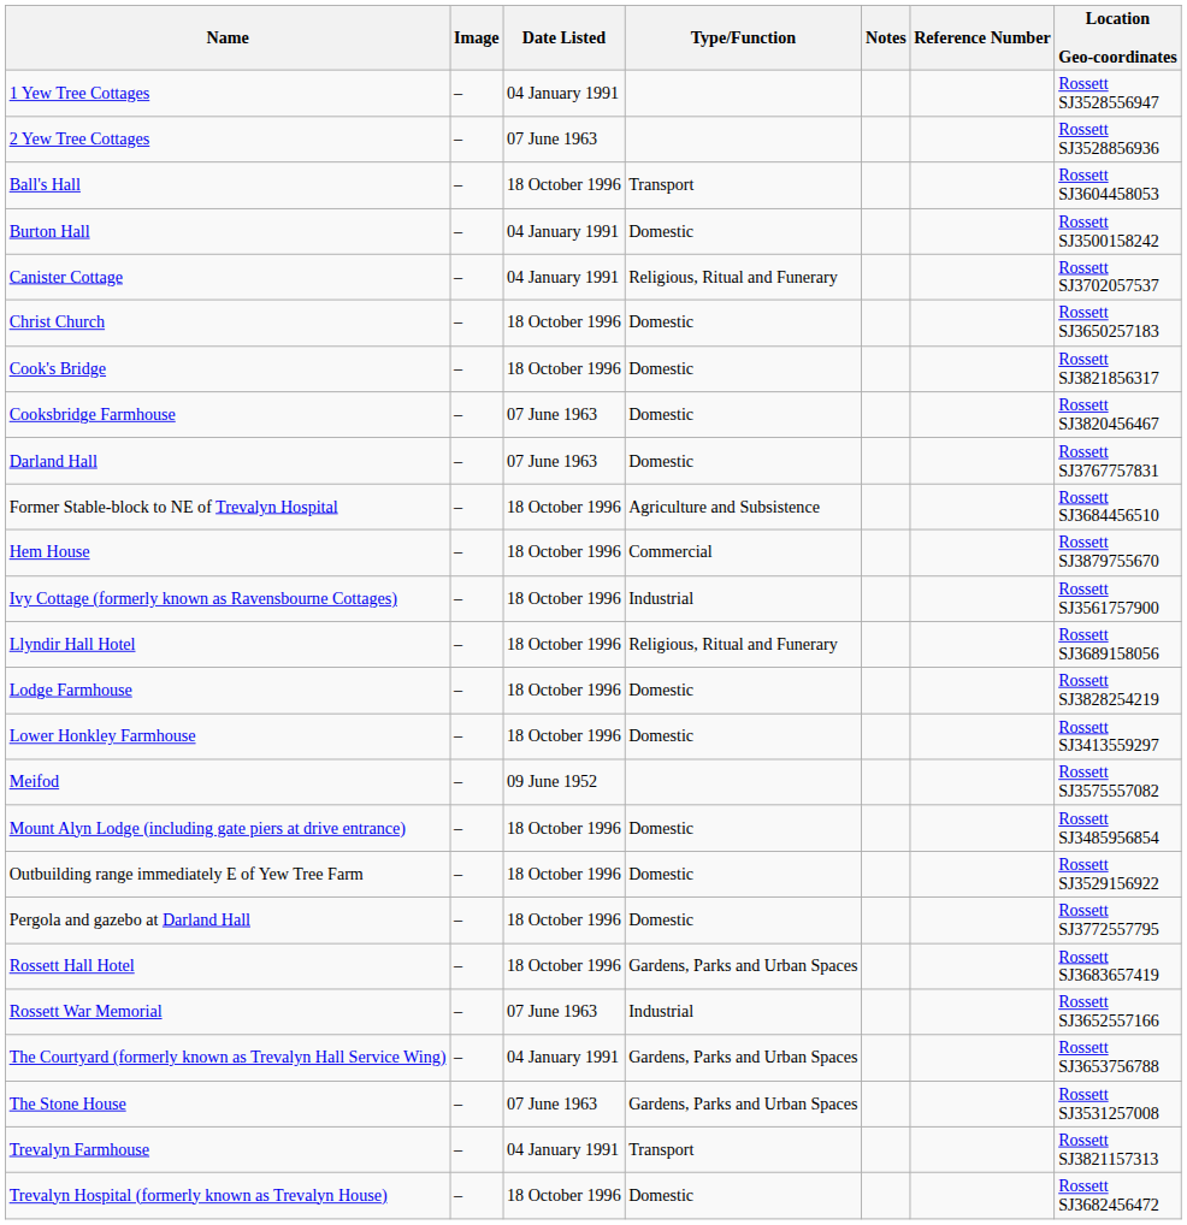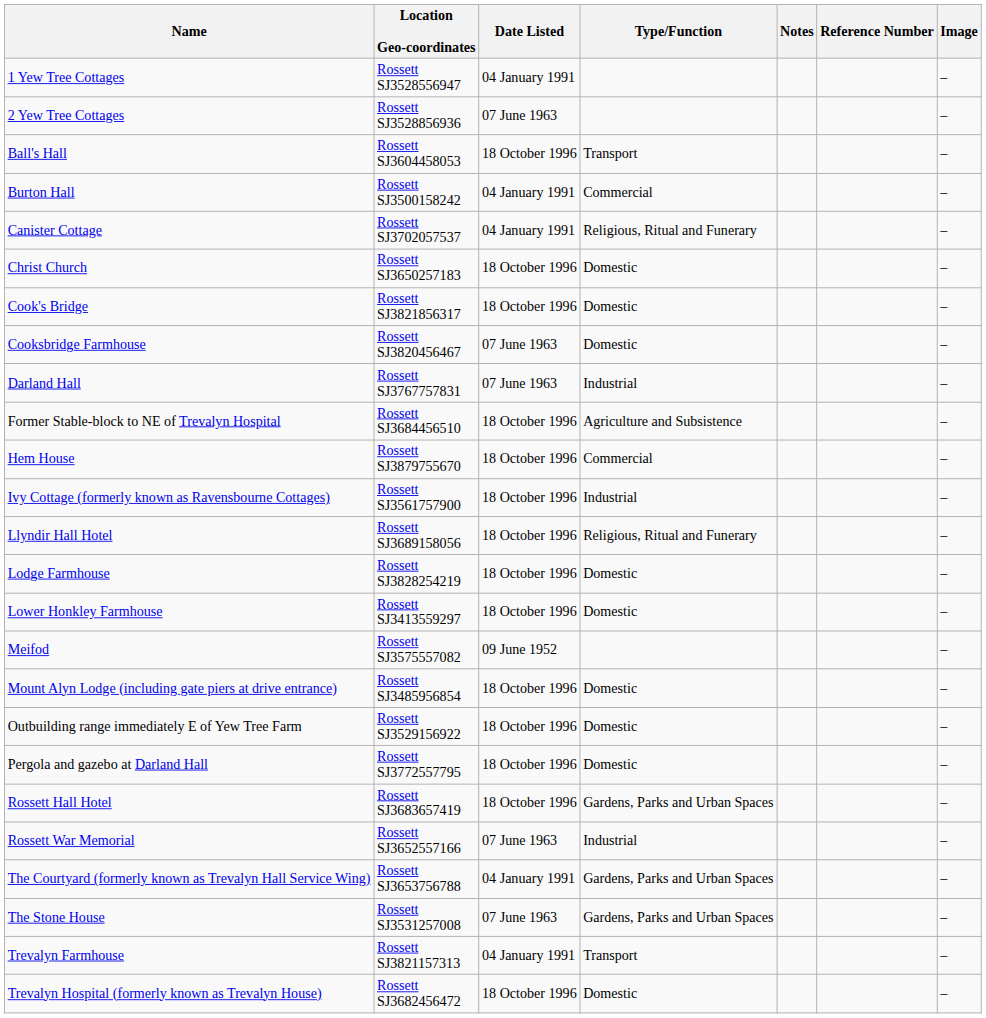 <table class="wikitable sortable">
 <tr>
 <th>Name</th>
-<th>Image</th>
+<th>Location<br><br>Geo-coordinates</th>
 <th>Date Listed</th>
 <th>Type/Function</th>
 <th>Notes</th>
 <th>Reference Number</th>
-<th>Location<br><br>Geo-coordinates</th>
+<th>Image</th>
 </tr>
 <tr>
 <td><a href='#'>1 Yew Tree Cottages</a></td>
-<td>–</td>
+<td><a href='#'>Rossett</a><br>SJ3528556947<br></td>
 <td>04 January 1991</td>
 <td></td>
 <td></td>
 <td></td>
-<td><a href='#'>Rossett</a><br>SJ3528556947<br></td>
+<td>–</td>
 </tr>
 <tr>
 <td><a href='#'>2 Yew Tree Cottages</a></td>
-<td>–</td>
+<td><a href='#'>Rossett</a><br>SJ3528856936<br></td>
 <td>07 June 1963</td>
 <td></td>
 <td></td>
 <td></td>
-<td><a href='#'>Rossett</a><br>SJ3528856936<br></td>
+<td>–</td>
 </tr>
 <tr>
 <td><a href='#'>Ball's Hall</a></td>
-<td>–</td>
+<td><a href='#'>Rossett</a><br>SJ3604458053<br></td>
 <td>18 October 1996</td>
 <td>Transport</td>
 <td></td>
 <td></td>
-<td><a href='#'>Rossett</a><br>SJ3604458053<br></td>
+<td>–</td>
 </tr>
 <tr>
 <td><a href='#'>Burton Hall</a></td>
-<td>–</td>
+<td><a href='#'>Rossett</a><br>SJ3500158242<br></td>
 <td>04 January 1991</td>
-<td>Domestic</td>
+<td>Commercial</td>
 <td></td>
 <td></td>
-<td><a href='#'>Rossett</a><br>SJ3500158242<br></td>
+<td>–</td>
 </tr>
 <tr>
 <td><a href='#'>Canister Cottage</a></td>
-<td>–</td>
+<td><a href='#'>Rossett</a><br>SJ3702057537<br></td>
 <td>04 January 1991</td>
 <td>Religious, Ritual and Funerary</td>
 <td></td>
 <td></td>
-<td><a href='#'>Rossett</a><br>SJ3702057537<br></td>
+<td>–</td>
 </tr>
 <tr>
 <td><a href='#'>Christ Church</a></td>
-<td>–</td>
+<td><a href='#'>Rossett</a><br>SJ3650257183<br></td>
 <td>18 October 1996</td>
 <td>Domestic</td>
 <td></td>
 <td></td>
-<td><a href='#'>Rossett</a><br>SJ3650257183<br></td>
+<td>–</td>
 </tr>
 <tr>
 <td><a href='#'>Cook's Bridge</a></td>
-<td>–</td>
+<td><a href='#'>Rossett</a><br>SJ3821856317<br></td>
 <td>18 October 1996</td>
 <td>Domestic</td>
 <td></td>
 <td></td>
-<td><a href='#'>Rossett</a><br>SJ3821856317<br></td>
+<td>–</td>
 </tr>
 <tr>
 <td><a href='#'>Cooksbridge Farmhouse</a></td>
-<td>–</td>
+<td><a href='#'>Rossett</a><br>SJ3820456467<br></td>
 <td>07 June 1963</td>
 <td>Domestic</td>
 <td></td>
 <td></td>
-<td><a href='#'>Rossett</a><br>SJ3820456467<br></td>
+<td>–</td>
 </tr>
 <tr>
 <td><a href='#'>Darland Hall</a></td>
-<td>–</td>
+<td><a href='#'>Rossett</a><br>SJ3767757831<br></td>
 <td>07 June 1963</td>
-<td>Domestic</td>
+<td>Industrial</td>
 <td></td>
 <td></td>
-<td><a href='#'>Rossett</a><br>SJ3767757831<br></td>
+<td>–</td>
 </tr>
 <tr>
 <td>Former Stable-block to NE of <a href='#'>Trevalyn Hospital</a></td>
-<td>–</td>
+<td><a href='#'>Rossett</a><br>SJ3684456510<br></td>
 <td>18 October 1996</td>
 <td>Agriculture and Subsistence</td>
 <td></td>
 <td></td>
-<td><a href='#'>Rossett</a><br>SJ3684456510<br></td>
+<td>–</td>
 </tr>
 <tr>
 <td><a href='#'>Hem House</a></td>
-<td>–</td>
+<td><a href='#'>Rossett</a><br>SJ3879755670<br></td>
 <td>18 October 1996</td>
 <td>Commercial</td>
 <td></td>
 <td></td>
-<td><a href='#'>Rossett</a><br>SJ3879755670<br></td>
+<td>–</td>
 </tr>
 <tr>
 <td><a href='#'>Ivy Cottage (formerly known as Ravensbourne Cottages)</a></td>
-<td>–</td>
+<td><a href='#'>Rossett</a><br>SJ3561757900<br></td>
 <td>18 October 1996</td>
 <td>Industrial</td>
 <td></td>
 <td></td>
-<td><a href='#'>Rossett</a><br>SJ3561757900<br></td>
+<td>–</td>
 </tr>
 <tr>
 <td><a href='#'>Llyndir Hall Hotel</a></td>
-<td>–</td>
+<td><a href='#'>Rossett</a><br>SJ3689158056<br></td>
 <td>18 October 1996</td>
 <td>Religious, Ritual and Funerary</td>
 <td></td>
 <td></td>
-<td><a href='#'>Rossett</a><br>SJ3689158056<br></td>
+<td>–</td>
 </tr>
 <tr>
 <td><a href='#'>Lodge Farmhouse</a></td>
-<td>–</td>
+<td><a href='#'>Rossett</a><br>SJ3828254219<br></td>
 <td>18 October 1996</td>
 <td>Domestic</td>
 <td></td>
 <td></td>
-<td><a href='#'>Rossett</a><br>SJ3828254219<br></td>
+<td>–</td>
 </tr>
 <tr>
 <td><a href='#'>Lower Honkley Farmhouse</a></td>
-<td>–</td>
+<td><a href='#'>Rossett</a><br>SJ3413559297<br></td>
 <td>18 October 1996</td>
 <td>Domestic</td>
 <td></td>
 <td></td>
-<td><a href='#'>Rossett</a><br>SJ3413559297<br></td>
+<td>–</td>
 </tr>
 <tr>
 <td><a href='#'>Meifod</a></td>
-<td>–</td>
+<td><a href='#'>Rossett</a><br>SJ3575557082<br></td>
 <td>09 June 1952</td>
 <td></td>
 <td></td>
 <td></td>
-<td><a href='#'>Rossett</a><br>SJ3575557082<br></td>
+<td>–</td>
 </tr>
 <tr>
 <td><a href='#'>Mount Alyn Lodge (including gate piers at drive entrance)</a></td>
-<td>–</td>
+<td><a href='#'>Rossett</a><br>SJ3485956854<br></td>
 <td>18 October 1996</td>
 <td>Domestic</td>
 <td></td>
 <td></td>
-<td><a href='#'>Rossett</a><br>SJ3485956854<br></td>
+<td>–</td>
 </tr>
 <tr>
 <td>Outbuilding range immediately E of Yew Tree Farm</td>
-<td>–</td>
+<td><a href='#'>Rossett</a><br>SJ3529156922<br></td>
 <td>18 October 1996</td>
 <td>Domestic</td>
 <td></td>
 <td></td>
-<td><a href='#'>Rossett</a><br>SJ3529156922<br></td>
+<td>–</td>
 </tr>
 <tr>
 <td>Pergola and gazebo at <a href='#'>Darland Hall</a></td>
-<td>–</td>
+<td><a href='#'>Rossett</a><br>SJ3772557795<br></td>
 <td>18 October 1996</td>
 <td>Domestic</td>
 <td></td>
 <td></td>
-<td><a href='#'>Rossett</a><br>SJ3772557795<br></td>
+<td>–</td>
 </tr>
 <tr>
 <td><a href='#'>Rossett Hall Hotel</a></td>
-<td>–</td>
+<td><a href='#'>Rossett</a><br>SJ3683657419<br></td>
 <td>18 October 1996</td>
 <td>Gardens, Parks and Urban Spaces</td>
 <td></td>
 <td></td>
-<td><a href='#'>Rossett</a><br>SJ3683657419<br></td>
+<td>–</td>
 </tr>
 <tr>
 <td><a href='#'>Rossett War Memorial</a></td>
-<td>–</td>
+<td><a href='#'>Rossett</a><br>SJ3652557166<br></td>
 <td>07 June 1963</td>
 <td>Industrial</td>
 <td></td>
 <td></td>
-<td><a href='#'>Rossett</a><br>SJ3652557166<br></td>
+<td>–</td>
 </tr>
 <tr>
 <td><a href='#'>The Courtyard (formerly known as Trevalyn Hall Service Wing)</a></td>
-<td>–</td>
+<td><a href='#'>Rossett</a><br>SJ3653756788<br></td>
 <td>04 January 1991</td>
 <td>Gardens, Parks and Urban Spaces</td>
 <td></td>
 <td></td>
-<td><a href='#'>Rossett</a><br>SJ3653756788<br></td>
+<td>–</td>
 </tr>
 <tr>
 <td><a href='#'>The Stone House</a></td>
-<td>–</td>
+<td><a href='#'>Rossett</a><br>SJ3531257008<br></td>
 <td>07 June 1963</td>
 <td>Gardens, Parks and Urban Spaces</td>
 <td></td>
 <td></td>
-<td><a href='#'>Rossett</a><br>SJ3531257008<br></td>
+<td>–</td>
 </tr>
 <tr>
 <td><a href='#'>Trevalyn Farmhouse</a></td>
-<td>–</td>
+<td><a href='#'>Rossett</a><br>SJ3821157313<br></td>
 <td>04 January 1991</td>
 <td>Transport</td>
 <td></td>
 <td></td>
-<td><a href='#'>Rossett</a><br>SJ3821157313<br></td>
+<td>–</td>
 </tr>
 <tr>
 <td><a href='#'>Trevalyn Hospital (formerly known as Trevalyn House)</a></td>
-<td>–</td>
+<td><a href='#'>Rossett</a><br>SJ3682456472<br></td>
 <td>18 October 1996</td>
 <td>Domestic</td>
 <td></td>
 <td></td>
-<td><a href='#'>Rossett</a><br>SJ3682456472<br></td>
+<td>–</td>
 </tr>
 </table>
